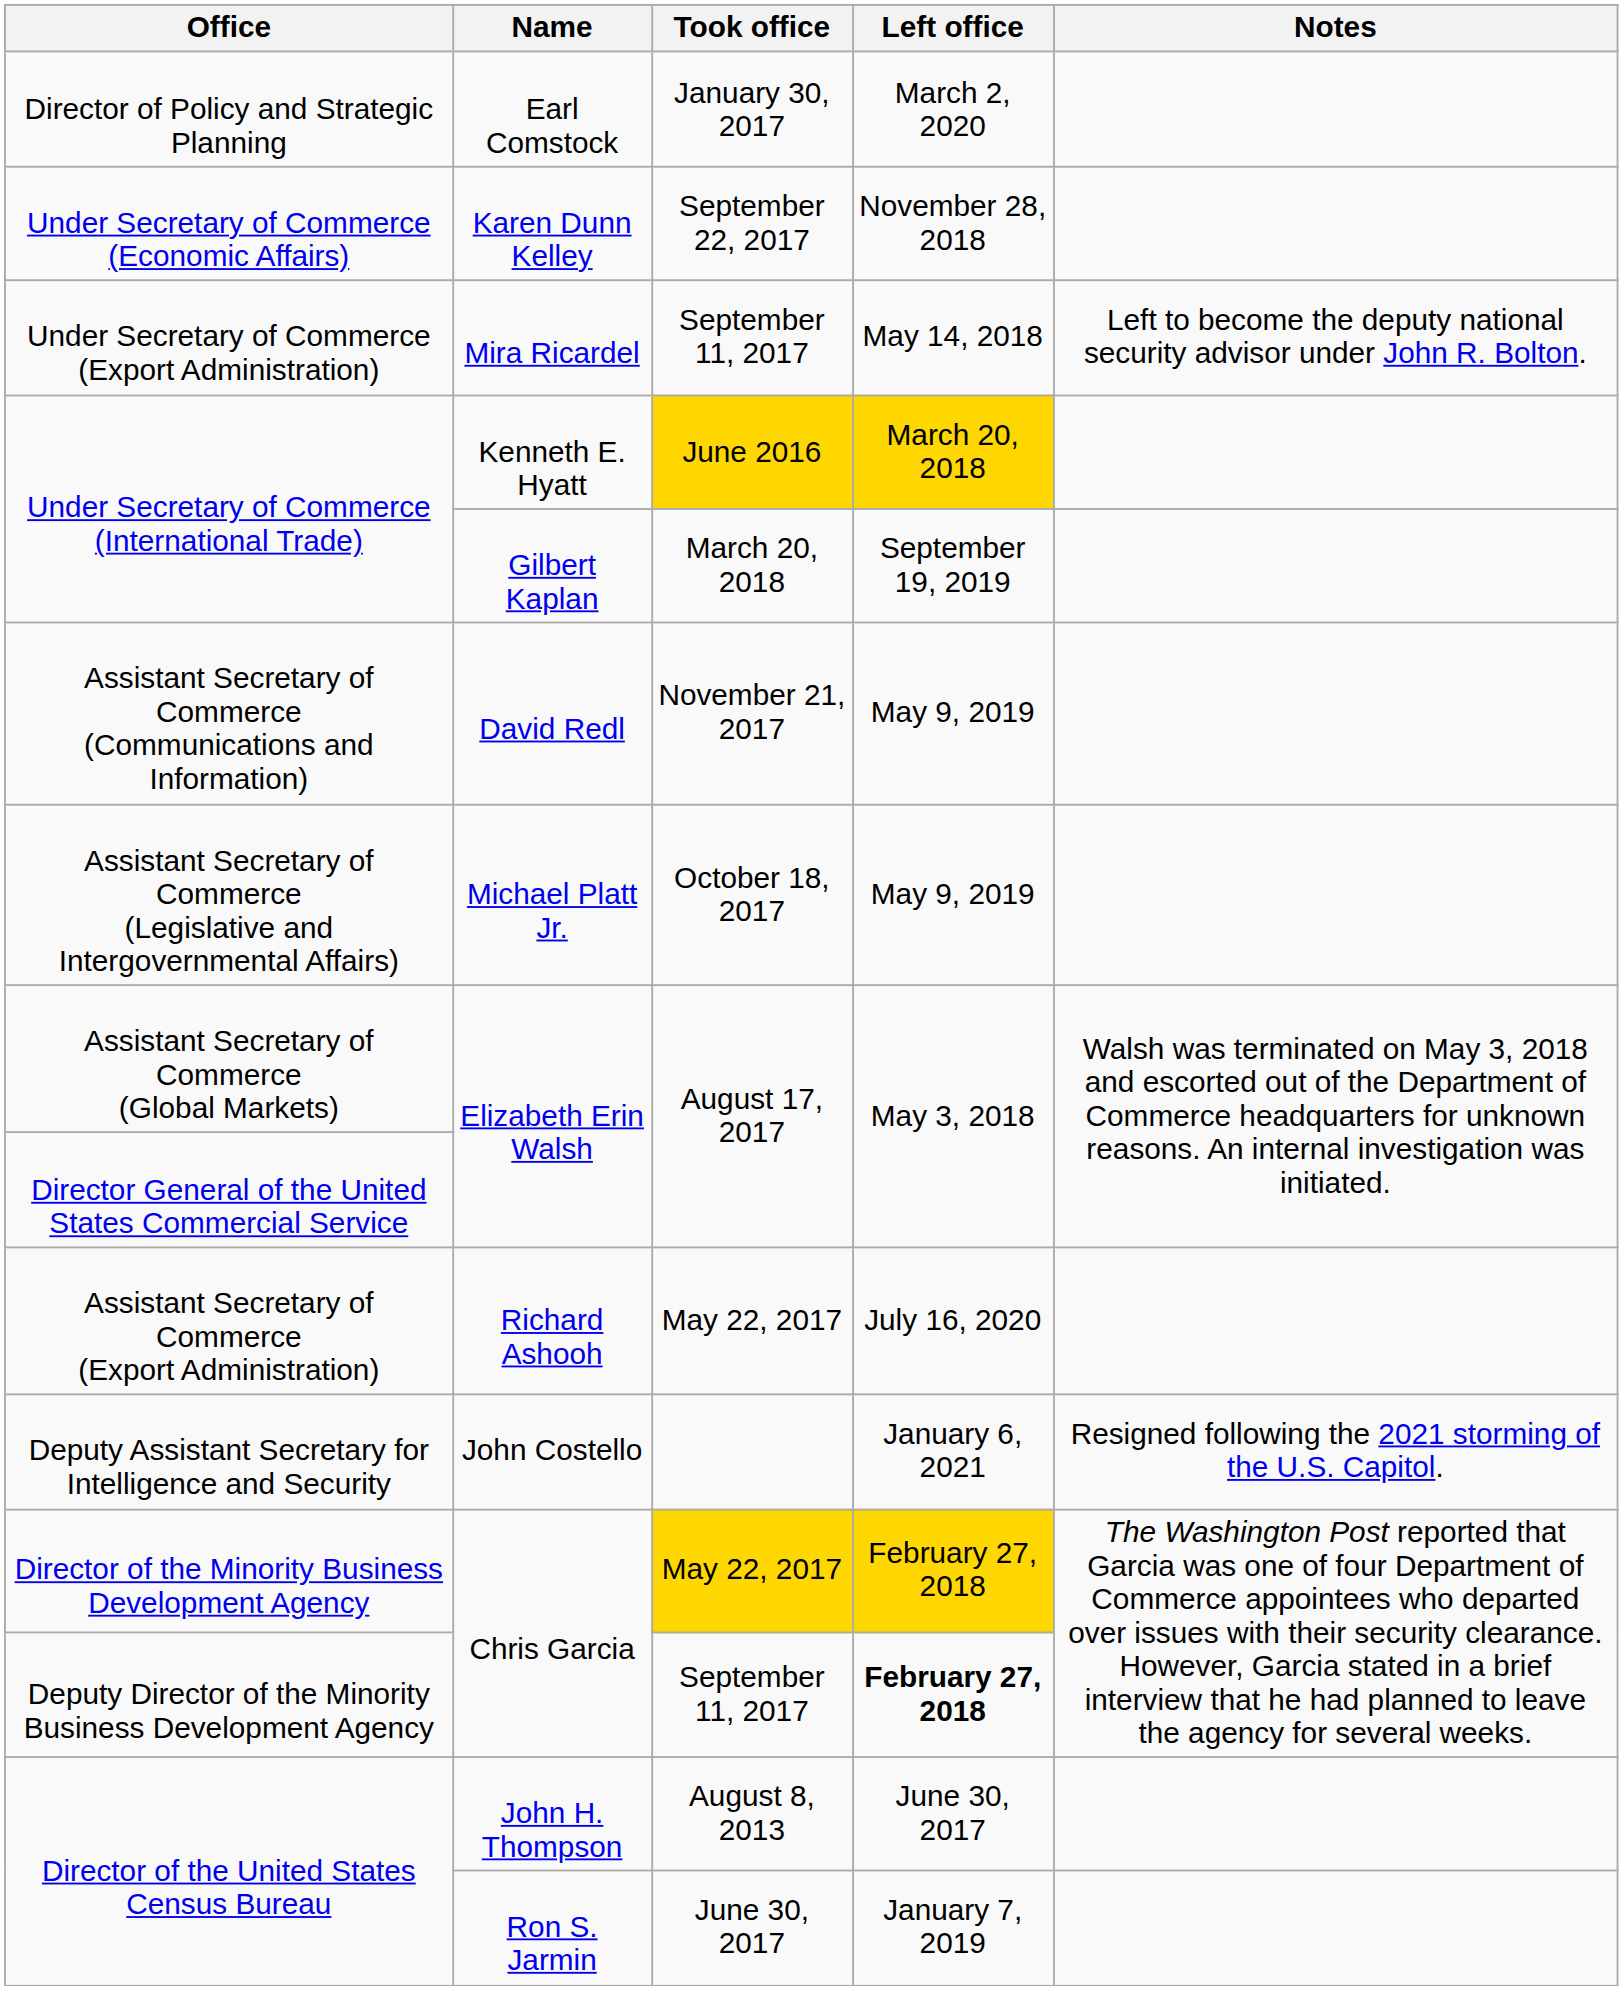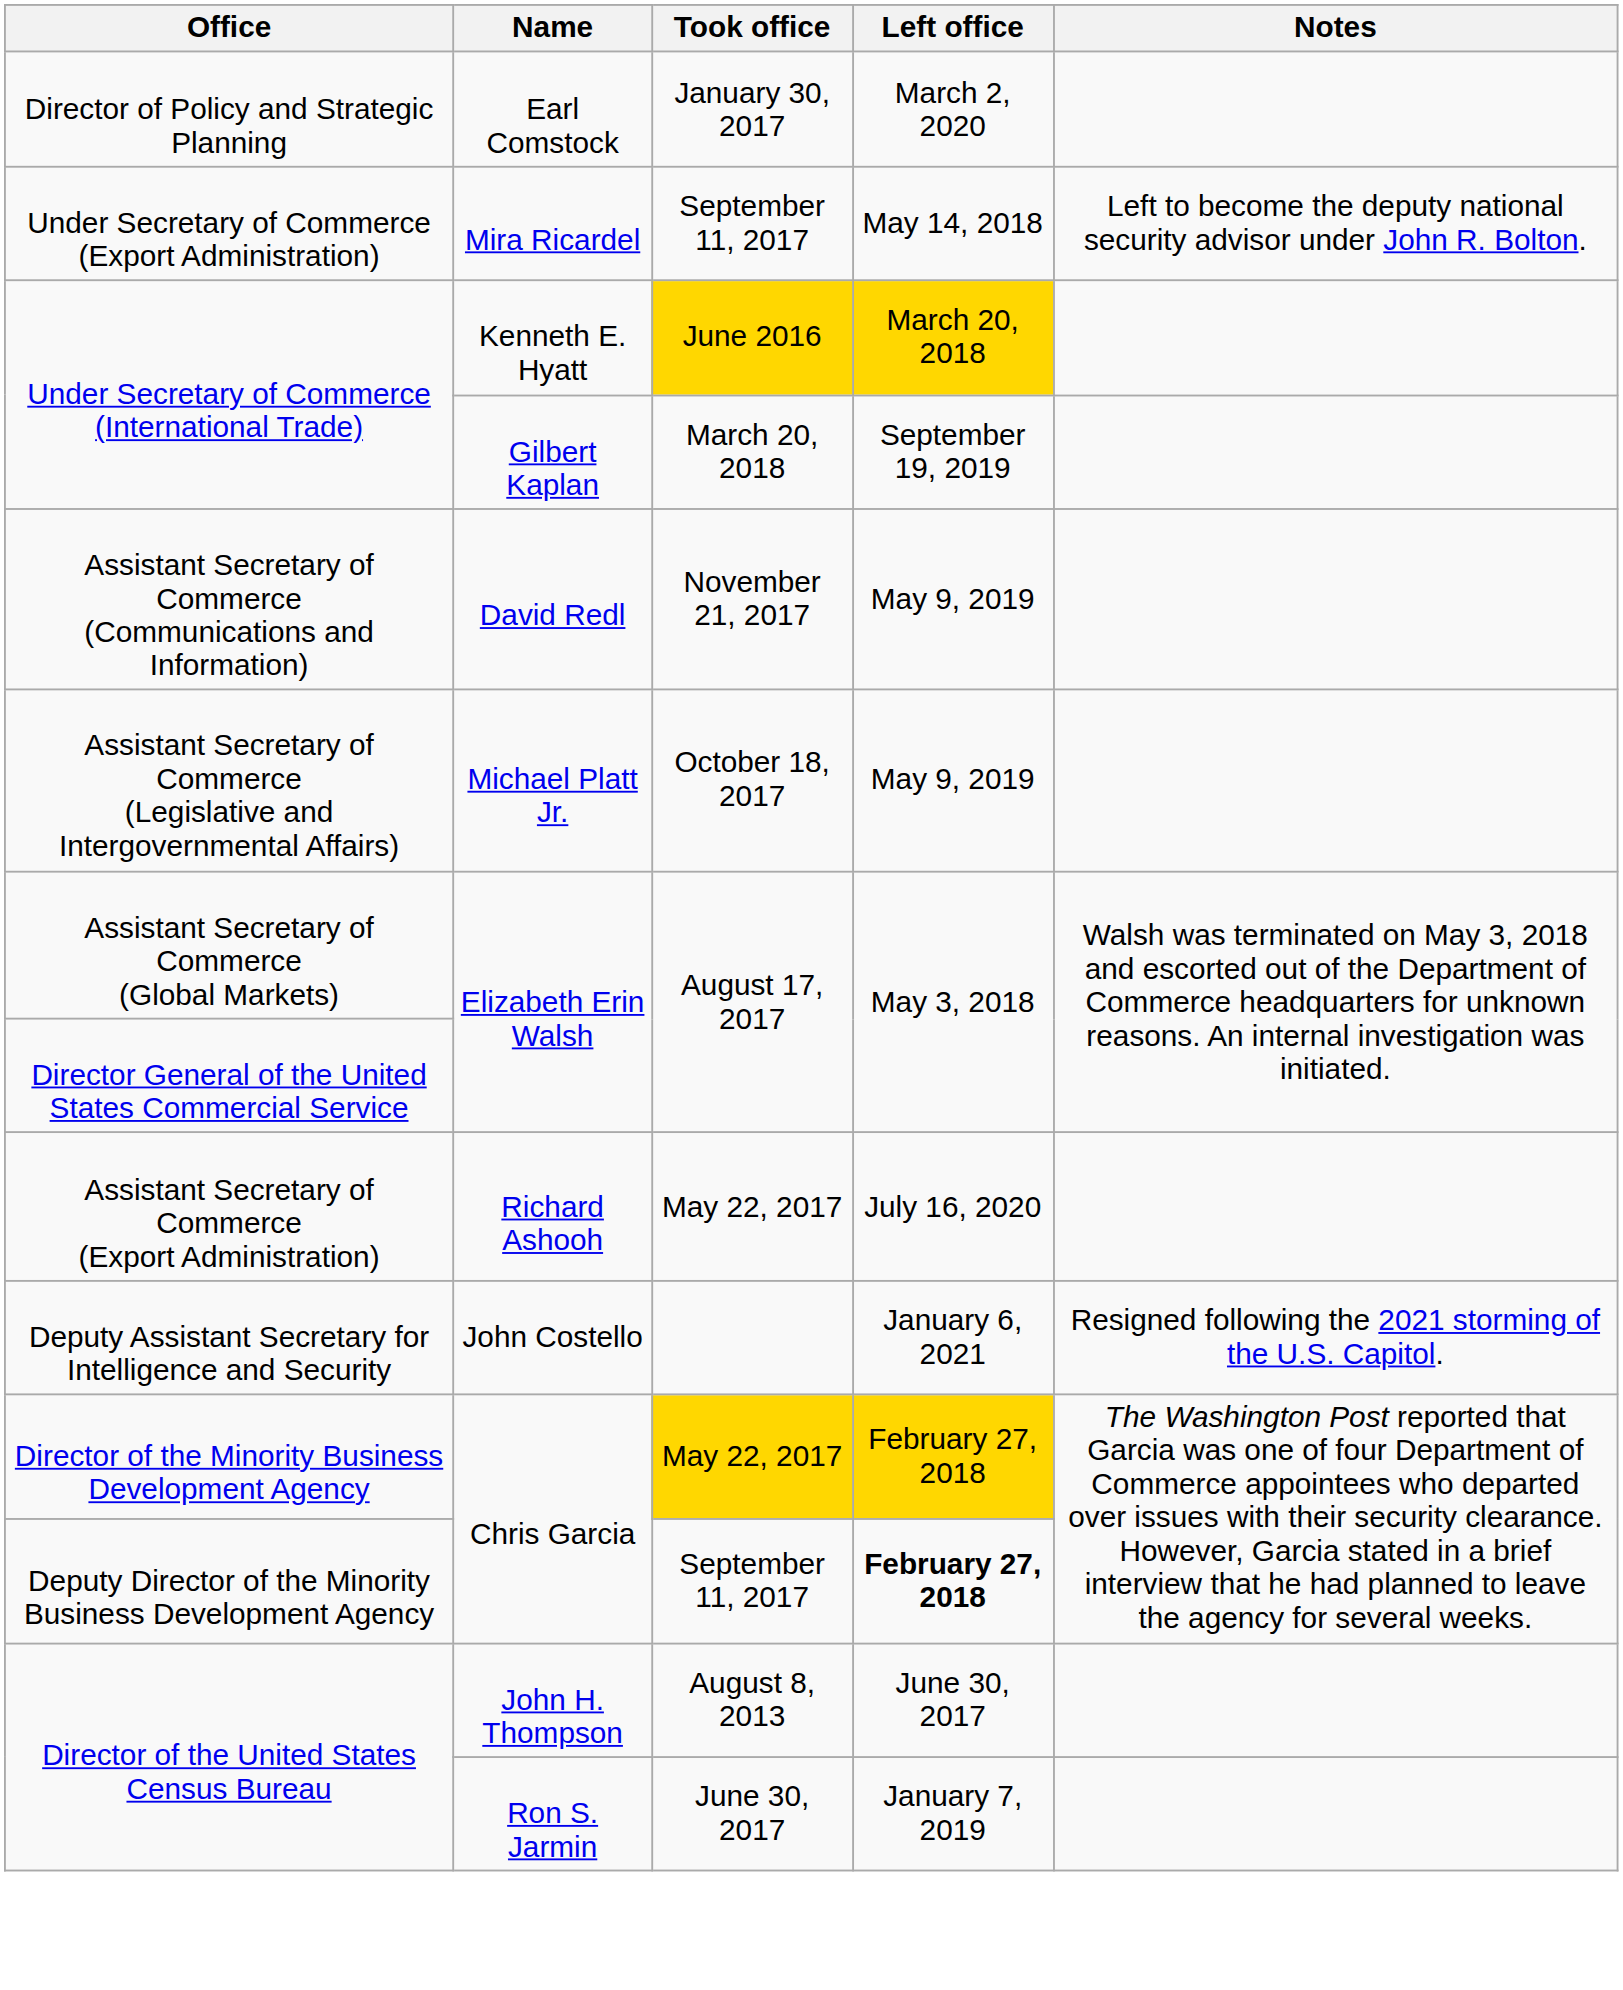 <table class="wikitable sortable" style="text-align:center">
 <tr>
 <th data-sort-type="text">Office</th>
 <th data-sort-type="text">Name</th>
 <th data-sort-type="date">Took office</th>
 <th data-sort-type="date">Left office</th>
 <th width="35%">Notes</th>
 </tr>
 <tr>
 <td><br>Director of Policy and Strategic Planning</td>
 <td><br>Earl Comstock</td>
 <td>January 30, 2017</td>
 <td>March 2, 2020</td>
-<td></td>
-</tr>
-<tr>
-<td><br><a href='#'>Under Secretary of Commerce<br>(Economic Affairs)</a></td>
-<td><br><a href='#'>Karen Dunn Kelley</a></td>
-<td>September 22, 2017</td>
-<td>November 28, 2018</td>
 <td></td>
 </tr>
 <tr>
 <td><br>Under Secretary of Commerce<br>(Export Administration)</td>
 <td><br><a href='#'>Mira Ricardel</a></td>
 <td>September 11, 2017</td>
 <td>May 14, 2018</td>
 <td>Left to become the deputy national security advisor under <a href='#'>John R. Bolton</a>.</td>
 </tr>
 <tr>
 <td rowspan="2"><br><a href='#'>Under Secretary of Commerce<br>(International Trade)</a></td>
 <td><br>Kenneth E. Hyatt</td>
 <td style="background:gold">June 2016</td>
 <td style="background:gold">March 20, 2018</td>
 <td></td>
 </tr>
 <tr>
 <td><br><a href='#'>Gilbert Kaplan</a></td>
 <td>March 20, 2018</td>
 <td>September 19, 2019</td>
 <td></td>
 </tr>
 <tr>
 <td><br>Assistant Secretary of Commerce<br>(Communications and Information)</td>
 <td><br><a href='#'>David Redl</a></td>
 <td>November 21, 2017</td>
 <td>May 9, 2019</td>
 <td></td>
 </tr>
 <tr>
 <td><br>Assistant Secretary of Commerce<br>(Legislative and Intergovernmental Affairs)</td>
 <td><br><a href='#'>Michael Platt Jr.</a></td>
 <td>October 18, 2017</td>
 <td>May 9, 2019</td>
 <td></td>
 </tr>
 <tr>
 <td><br>Assistant Secretary of Commerce<br>(Global Markets)</td>
 <td rowspan="2"><br><a href='#'>Elizabeth Erin Walsh</a></td>
 <td rowspan="2">August 17, 2017</td>
 <td rowspan="2">May 3, 2018</td>
 <td rowspan="2">Walsh was terminated on May 3, 2018 and escorted out of the Department of Commerce headquarters for unknown reasons. An internal investigation was initiated.</td>
 </tr>
 <tr>
 <td><br><a href='#'>Director General of the United States Commercial Service</a></td>
 </tr>
 <tr>
 <td><br>Assistant Secretary of Commerce<br>(Export Administration)</td>
 <td><br><a href='#'>Richard Ashooh</a></td>
 <td>May 22, 2017</td>
 <td>July 16, 2020</td>
 <td></td>
 </tr>
 <tr>
 <td><br>Deputy Assistant Secretary for Intelligence and Security</td>
 <td>John Costello</td>
 <td></td>
 <td>January 6, 2021</td>
 <td>Resigned following the <a href='#'>2021 storming of the U.S. Capitol</a>.</td>
 </tr>
 <tr>
 <td><br><a href='#'>Director of the Minority Business Development Agency</a></td>
 <td rowspan="2"><br>Chris Garcia</td>
 <td style="background:gold">May 22, 2017</td>
 <td style="background:gold">February 27, 2018</td>
 <td rowspan="2"><em>The Washington Post</em> reported that Garcia was one of four Department of Commerce appointees who departed over issues with their security clearance. However, Garcia stated in a brief interview that he had planned to leave the agency for several weeks.</td>
 </tr>
 <tr>
 <td><br>Deputy Director of the Minority Business Development Agency</td>
 <td>September 11, 2017</td>
 <td><strong>February 27, 2018</strong></td>
 </tr>
 <tr>
 <td rowspan="2"><br><a href='#'>Director of the United States Census Bureau</a></td>
 <td><br><a href='#'>John H. Thompson</a></td>
 <td>August 8, 2013</td>
 <td>June 30, 2017</td>
 <td></td>
 </tr>
 <tr>
 <td><br><a href='#'>Ron S. Jarmin</a></td>
 <td>June 30, 2017</td>
 <td>January 7, 2019</td>
 <td></td>
 </tr>
 </table>
